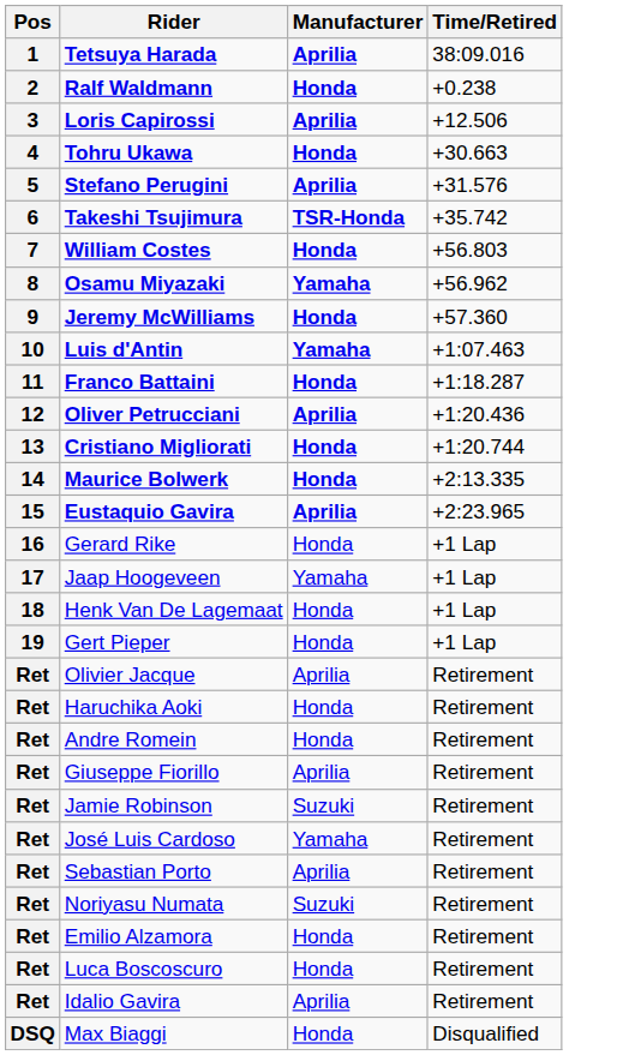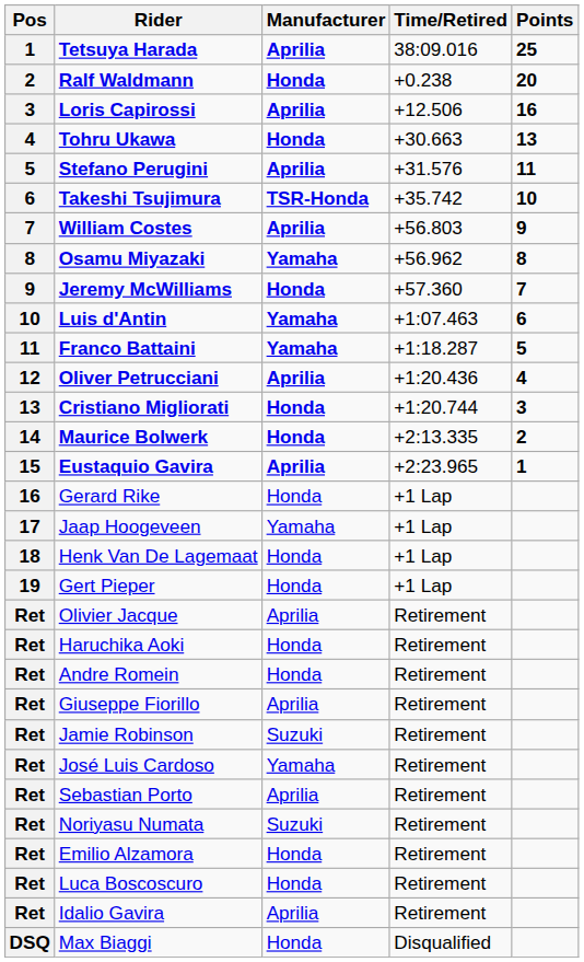 <table class="wikitable" style="font-size: 95%;">
 <tr>
 <th>Pos</th>
 <th>Rider</th>
 <th>Manufacturer</th>
 <th>Time/Retired</th>
+<th>Points</th>
 </tr>
 <tr>
 <th>1</th>
 <td> <strong><a href='#'>Tetsuya Harada</a></strong></td>
 <td><strong><a href='#'>Aprilia</a></strong></td>
 <td>38:09.016</td>
+<td><strong>25</strong></td>
 </tr>
 <tr>
 <th>2</th>
 <td> <strong><a href='#'>Ralf Waldmann</a></strong></td>
 <td><strong><a href='#'>Honda</a></strong></td>
 <td>+0.238</td>
+<td><strong>20</strong></td>
 </tr>
 <tr>
 <th>3</th>
 <td> <strong><a href='#'>Loris Capirossi</a></strong></td>
 <td><strong><a href='#'>Aprilia</a></strong></td>
 <td>+12.506</td>
+<td><strong>16</strong></td>
 </tr>
 <tr>
 <th>4</th>
 <td> <strong><a href='#'>Tohru Ukawa</a></strong></td>
 <td><strong><a href='#'>Honda</a></strong></td>
 <td>+30.663</td>
+<td><strong>13</strong></td>
 </tr>
 <tr>
 <th>5</th>
 <td> <strong><a href='#'>Stefano Perugini</a></strong></td>
 <td><strong><a href='#'>Aprilia</a></strong></td>
 <td>+31.576</td>
+<td><strong>11</strong></td>
 </tr>
 <tr>
 <th>6</th>
 <td> <strong><a href='#'>Takeshi Tsujimura</a></strong></td>
 <td><strong><a href='#'>TSR-Honda</a></strong></td>
 <td>+35.742</td>
+<td><strong>10</strong></td>
 </tr>
 <tr>
 <th>7</th>
 <td> <strong><a href='#'>William Costes</a></strong></td>
-<td><strong><a href='#'>Honda</a></strong></td>
+<td><strong><a href='#'>Aprilia</a></strong></td>
 <td>+56.803</td>
+<td><strong>9</strong></td>
 </tr>
 <tr>
 <th>8</th>
 <td> <strong><a href='#'>Osamu Miyazaki</a></strong></td>
 <td><strong><a href='#'>Yamaha</a></strong></td>
 <td>+56.962</td>
+<td><strong>8</strong></td>
 </tr>
 <tr>
 <th>9</th>
 <td> <strong><a href='#'>Jeremy McWilliams</a></strong></td>
 <td><strong><a href='#'>Honda</a></strong></td>
 <td>+57.360</td>
+<td><strong>7</strong></td>
 </tr>
 <tr>
 <th>10</th>
 <td> <strong><a href='#'>Luis d'Antin</a></strong></td>
 <td><strong><a href='#'>Yamaha</a></strong></td>
 <td>+1:07.463</td>
+<td><strong>6</strong></td>
 </tr>
 <tr>
 <th>11</th>
 <td> <strong><a href='#'>Franco Battaini</a></strong></td>
-<td><strong><a href='#'>Honda</a></strong></td>
+<td><strong><a href='#'>Yamaha</a></strong></td>
 <td>+1:18.287</td>
+<td><strong>5</strong></td>
 </tr>
 <tr>
 <th>12</th>
 <td> <strong><a href='#'>Oliver Petrucciani</a></strong></td>
 <td><strong><a href='#'>Aprilia</a></strong></td>
 <td>+1:20.436</td>
+<td><strong>4</strong></td>
 </tr>
 <tr>
 <th>13</th>
 <td> <strong><a href='#'>Cristiano Migliorati</a></strong></td>
 <td><strong><a href='#'>Honda</a></strong></td>
 <td>+1:20.744</td>
+<td><strong>3</strong></td>
 </tr>
 <tr>
 <th>14</th>
 <td> <strong><a href='#'>Maurice Bolwerk</a></strong></td>
 <td><strong><a href='#'>Honda</a></strong></td>
 <td>+2:13.335</td>
+<td><strong>2</strong></td>
 </tr>
 <tr>
 <th>15</th>
 <td> <strong><a href='#'>Eustaquio Gavira</a></strong></td>
 <td><strong><a href='#'>Aprilia</a></strong></td>
 <td>+2:23.965</td>
+<td><strong>1</strong></td>
 </tr>
 <tr>
 <th>16</th>
 <td> <a href='#'>Gerard Rike</a></td>
 <td><a href='#'>Honda</a></td>
 <td>+1 Lap</td>
+<td></td>
 </tr>
 <tr>
 <th>17</th>
 <td> <a href='#'>Jaap Hoogeveen</a></td>
 <td><a href='#'>Yamaha</a></td>
 <td>+1 Lap</td>
+<td></td>
 </tr>
 <tr>
 <th>18</th>
 <td> <a href='#'>Henk Van De Lagemaat</a></td>
 <td><a href='#'>Honda</a></td>
 <td>+1 Lap</td>
+<td></td>
 </tr>
 <tr>
 <th>19</th>
 <td> <a href='#'>Gert Pieper</a></td>
 <td><a href='#'>Honda</a></td>
 <td>+1 Lap</td>
+<td></td>
 </tr>
 <tr>
 <th>Ret</th>
 <td> <a href='#'>Olivier Jacque</a></td>
 <td><a href='#'>Aprilia</a></td>
 <td>Retirement</td>
+<td></td>
 </tr>
 <tr>
 <th>Ret</th>
 <td> <a href='#'>Haruchika Aoki</a></td>
 <td><a href='#'>Honda</a></td>
 <td>Retirement</td>
+<td></td>
 </tr>
 <tr>
 <th>Ret</th>
 <td> <a href='#'>Andre Romein</a></td>
 <td><a href='#'>Honda</a></td>
 <td>Retirement</td>
+<td></td>
 </tr>
 <tr>
 <th>Ret</th>
 <td> <a href='#'>Giuseppe Fiorillo</a></td>
 <td><a href='#'>Aprilia</a></td>
 <td>Retirement</td>
+<td></td>
 </tr>
 <tr>
 <th>Ret</th>
 <td> <a href='#'>Jamie Robinson</a></td>
 <td><a href='#'>Suzuki</a></td>
 <td>Retirement</td>
+<td></td>
 </tr>
 <tr>
 <th>Ret</th>
 <td> <a href='#'>José Luis Cardoso</a></td>
 <td><a href='#'>Yamaha</a></td>
 <td>Retirement</td>
+<td></td>
 </tr>
 <tr>
 <th>Ret</th>
 <td> <a href='#'>Sebastian Porto</a></td>
 <td><a href='#'>Aprilia</a></td>
 <td>Retirement</td>
+<td></td>
 </tr>
 <tr>
 <th>Ret</th>
 <td> <a href='#'>Noriyasu Numata</a></td>
 <td><a href='#'>Suzuki</a></td>
 <td>Retirement</td>
+<td></td>
 </tr>
 <tr>
 <th>Ret</th>
 <td> <a href='#'>Emilio Alzamora</a></td>
 <td><a href='#'>Honda</a></td>
 <td>Retirement</td>
+<td></td>
 </tr>
 <tr>
 <th>Ret</th>
 <td> <a href='#'>Luca Boscoscuro</a></td>
 <td><a href='#'>Honda</a></td>
 <td>Retirement</td>
+<td></td>
 </tr>
 <tr>
 <th>Ret</th>
 <td> <a href='#'>Idalio Gavira</a></td>
 <td><a href='#'>Aprilia</a></td>
 <td>Retirement</td>
+<td></td>
 </tr>
 <tr>
 <th>DSQ</th>
 <td> <a href='#'>Max Biaggi</a></td>
 <td><a href='#'>Honda</a></td>
 <td>Disqualified</td>
+<td></td>
 </tr>
 </table>
